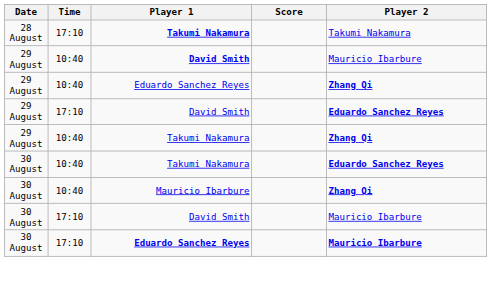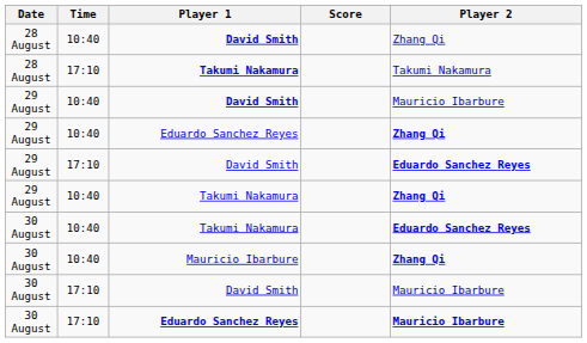 <table class="wikitable" style="font-size:90%; text-align:center">
 <tr>
 <th width="50">Date</th>
 <th width="50">Time</th>
 <th width="200">Player 1</th>
 <th width="90">Score</th>
 <th width="200">Player 2</th>
+</tr>
+<tr>
+<td>28 August</td>
+<td>10:40</td>
+<td align="right"><strong><a href='#'>David Smith</a> </strong></td>
+<td> </td>
+<td align="left"> <a href='#'>Zhang Qi</a></td>
 </tr>
 <tr>
 <td>28 August</td>
 <td>17:10</td>
 <td align="right"><strong><a href='#'>Takumi Nakamura</a> </strong></td>
 <td> </td>
 <td align="left"> <a href='#'>Takumi Nakamura</a></td>
 </tr>
 <tr>
 <td>29 August</td>
 <td>10:40</td>
 <td align="right"><strong><a href='#'>David Smith</a> </strong></td>
 <td> </td>
 <td align="left"> <a href='#'>Mauricio Ibarbure</a></td>
 </tr>
 <tr>
 <td>29 August</td>
 <td>10:40</td>
 <td align="right"><a href='#'>Eduardo Sanchez Reyes</a> </td>
 <td> </td>
 <td align="left"><strong> <a href='#'>Zhang Qi</a></strong></td>
 </tr>
 <tr>
 <td>29 August</td>
 <td>17:10</td>
 <td align="right"><a href='#'>David Smith</a> </td>
 <td> </td>
 <td align="left"> <strong><a href='#'>Eduardo Sanchez Reyes</a></strong></td>
 </tr>
 <tr>
 <td>29 August</td>
 <td>10:40</td>
 <td align="right"><a href='#'>Takumi Nakamura</a> </td>
 <td> </td>
 <td align="left"> <strong><a href='#'>Zhang Qi</a></strong></td>
 </tr>
 <tr>
 <td>30 August</td>
 <td>10:40</td>
 <td align="right"><a href='#'>Takumi Nakamura</a> </td>
 <td> </td>
 <td align="left"> <strong><a href='#'>Eduardo Sanchez Reyes</a></strong></td>
 </tr>
 <tr>
 <td>30 August</td>
 <td>10:40</td>
 <td align="right"><a href='#'>Mauricio Ibarbure</a> </td>
 <td> </td>
 <td align="left"> <strong><a href='#'>Zhang Qi</a></strong></td>
 </tr>
 <tr>
 <td>30 August</td>
 <td>17:10</td>
 <td align="right"><a href='#'>David Smith</a> </td>
 <td> </td>
 <td align="left"> <a href='#'>Mauricio Ibarbure</a></td>
 </tr>
 <tr>
 <td>30 August</td>
 <td>17:10</td>
 <td align="right"><strong><a href='#'>Eduardo Sanchez Reyes</a></strong> </td>
 <td> </td>
 <td align="left"> <strong><a href='#'>Mauricio Ibarbure</a></strong></td>
 </tr>
 </table>
